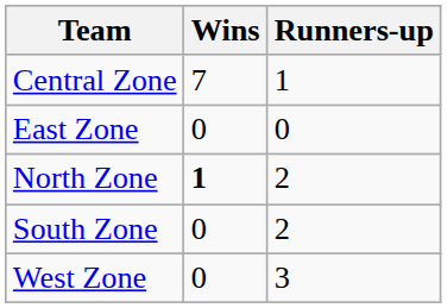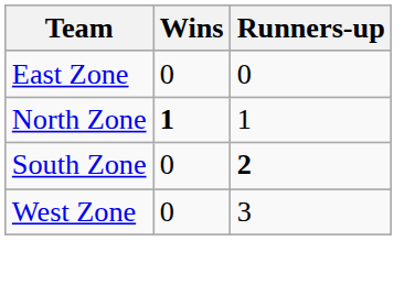 <table class="wikitable sortable">
 <tr>
 <th>Team</th>
 <th>Wins</th>
 <th>Runners-up</th>
-</tr>
-<tr>
-<td><a href='#'>Central Zone</a></td>
-<td>7</td>
-<td>1</td>
 </tr>
 <tr>
 <td><a href='#'>East Zone</a></td>
 <td>0</td>
 <td>0</td>
 </tr>
 <tr>
 <td><a href='#'>North Zone</a></td>
 <td><strong>1</strong></td>
-<td>2</td>
+<td>1</td>
 </tr>
 <tr>
 <td><a href='#'>South Zone</a></td>
 <td>0</td>
-<td>2</td>
+<td><strong>2</strong></td>
 </tr>
 <tr>
 <td><a href='#'>West Zone</a></td>
 <td>0</td>
 <td>3</td>
 </tr>
 </table>
